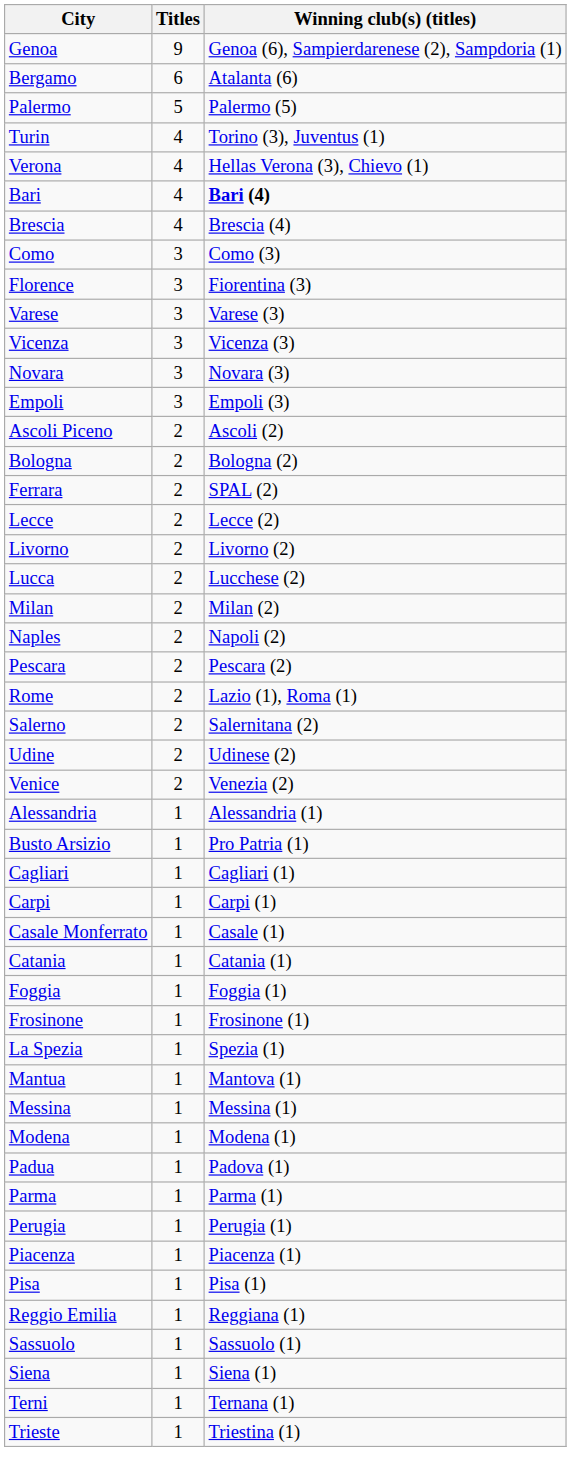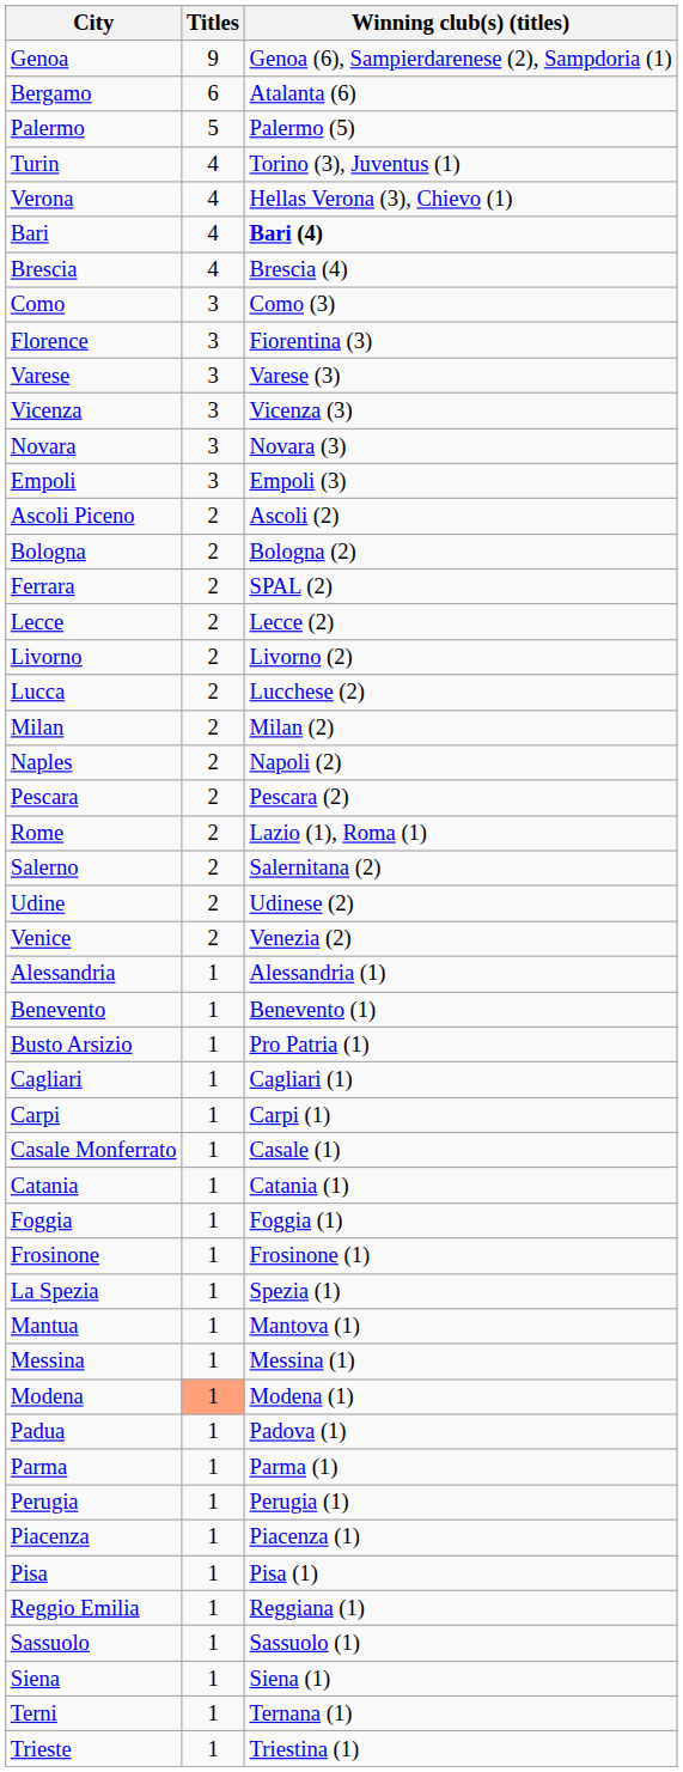 <table class="wikitable">
 <tr>
 <th>City</th>
 <th>Titles</th>
 <th>Winning club(s) (titles)</th>
 </tr>
 <tr>
 <td><a href='#'>Genoa</a></td>
 <td style="text-align: center;">9</td>
 <td><a href='#'>Genoa</a> (6), <a href='#'>Sampierdarenese</a> (2), <a href='#'>Sampdoria</a> (1)</td>
 </tr>
 <tr>
 <td><a href='#'>Bergamo</a></td>
 <td style="text-align: center;">6</td>
 <td><a href='#'>Atalanta</a> (6)</td>
 </tr>
 <tr>
 <td><a href='#'>Palermo</a></td>
 <td style="text-align: center;">5</td>
 <td><a href='#'>Palermo</a> (5)</td>
 </tr>
 <tr>
 <td><a href='#'>Turin</a></td>
 <td style="text-align: center;">4</td>
 <td><a href='#'>Torino</a> (3), <a href='#'>Juventus</a> (1)</td>
 </tr>
 <tr>
 <td><a href='#'>Verona</a></td>
 <td style="text-align: center;">4</td>
 <td><a href='#'>Hellas Verona</a> (3), <a href='#'>Chievo</a> (1)</td>
 </tr>
 <tr>
 <td><a href='#'>Bari</a></td>
 <td style="text-align: center;">4</td>
 <td><strong><a href='#'>Bari</a> (4)</strong></td>
 </tr>
 <tr>
 <td><a href='#'>Brescia</a></td>
 <td style="text-align: center;">4</td>
 <td><a href='#'>Brescia</a> (4)</td>
 </tr>
 <tr>
 <td><a href='#'>Como</a></td>
 <td style="text-align: center;">3</td>
 <td><a href='#'>Como</a> (3)</td>
 </tr>
 <tr>
 <td><a href='#'>Florence</a></td>
 <td style="text-align: center;">3</td>
 <td><a href='#'>Fiorentina</a> (3)</td>
 </tr>
 <tr>
 <td><a href='#'>Varese</a></td>
 <td style="text-align: center;">3</td>
 <td><a href='#'>Varese</a> (3)</td>
 </tr>
 <tr>
 <td><a href='#'>Vicenza</a></td>
 <td style="text-align: center;">3</td>
 <td><a href='#'>Vicenza</a> (3)</td>
 </tr>
 <tr>
 <td><a href='#'>Novara</a></td>
 <td style="text-align: center;">3</td>
 <td><a href='#'>Novara</a> (3)</td>
 </tr>
 <tr>
 <td><a href='#'>Empoli</a></td>
 <td style="text-align: center;">3</td>
 <td><a href='#'>Empoli</a> (3)</td>
 </tr>
 <tr>
 <td><a href='#'>Ascoli Piceno</a></td>
 <td style="text-align: center;">2</td>
 <td><a href='#'>Ascoli</a> (2)</td>
 </tr>
 <tr>
 <td><a href='#'>Bologna</a></td>
 <td style="text-align: center;">2</td>
 <td><a href='#'>Bologna</a> (2)</td>
 </tr>
 <tr>
 <td><a href='#'>Ferrara</a></td>
 <td style="text-align: center;">2</td>
 <td><a href='#'>SPAL</a> (2)</td>
 </tr>
 <tr>
 <td><a href='#'>Lecce</a></td>
 <td style="text-align: center;">2</td>
 <td><a href='#'>Lecce</a> (2)</td>
 </tr>
 <tr>
 <td><a href='#'>Livorno</a></td>
 <td style="text-align: center;">2</td>
 <td><a href='#'>Livorno</a> (2)</td>
 </tr>
 <tr>
 <td><a href='#'>Lucca</a></td>
 <td style="text-align: center;">2</td>
 <td><a href='#'>Lucchese</a> (2)</td>
 </tr>
 <tr>
 <td><a href='#'>Milan</a></td>
 <td style="text-align: center;">2</td>
 <td><a href='#'>Milan</a> (2)</td>
 </tr>
 <tr>
 <td><a href='#'>Naples</a></td>
 <td style="text-align: center;">2</td>
 <td><a href='#'>Napoli</a> (2)</td>
 </tr>
 <tr>
 <td><a href='#'>Pescara</a></td>
 <td style="text-align: center;">2</td>
 <td><a href='#'>Pescara</a> (2)</td>
 </tr>
 <tr>
 <td><a href='#'>Rome</a></td>
 <td style="text-align: center;">2</td>
 <td><a href='#'>Lazio</a> (1), <a href='#'>Roma</a> (1)</td>
 </tr>
 <tr>
 <td><a href='#'>Salerno</a></td>
 <td style="text-align: center;">2</td>
 <td><a href='#'>Salernitana</a> (2)</td>
 </tr>
 <tr>
 <td><a href='#'>Udine</a></td>
 <td style="text-align: center;">2</td>
 <td><a href='#'>Udinese</a> (2)</td>
 </tr>
 <tr>
 <td><a href='#'>Venice</a></td>
 <td style="text-align: center;">2</td>
 <td><a href='#'>Venezia</a> (2)</td>
 </tr>
 <tr>
 <td><a href='#'>Alessandria</a></td>
 <td style="text-align: center;">1</td>
 <td><a href='#'>Alessandria</a> (1)</td>
 </tr>
 <tr>
+<td><a href='#'>Benevento</a></td>
+<td style="text-align: center;">1</td>
+<td><a href='#'>Benevento</a> (1)</td>
+</tr>
+<tr>
 <td><a href='#'>Busto Arsizio</a></td>
 <td style="text-align: center;">1</td>
 <td><a href='#'>Pro Patria</a> (1)</td>
 </tr>
 <tr>
 <td><a href='#'>Cagliari</a></td>
 <td style="text-align: center;">1</td>
 <td><a href='#'>Cagliari</a> (1)</td>
 </tr>
 <tr>
 <td><a href='#'>Carpi</a></td>
 <td style="text-align: center;">1</td>
 <td><a href='#'>Carpi</a> (1)</td>
 </tr>
 <tr>
 <td><a href='#'>Casale Monferrato</a></td>
 <td style="text-align: center;">1</td>
 <td><a href='#'>Casale</a> (1)</td>
 </tr>
 <tr>
 <td><a href='#'>Catania</a></td>
 <td style="text-align: center;">1</td>
 <td><a href='#'>Catania</a> (1)</td>
 </tr>
 <tr>
 <td><a href='#'>Foggia</a></td>
 <td style="text-align: center;">1</td>
 <td><a href='#'>Foggia</a> (1)</td>
 </tr>
 <tr>
 <td><a href='#'>Frosinone</a></td>
 <td style="text-align: center;">1</td>
 <td><a href='#'>Frosinone</a> (1)</td>
 </tr>
 <tr>
 <td><a href='#'>La Spezia</a></td>
 <td style="text-align: center;">1</td>
 <td><a href='#'>Spezia</a> (1)</td>
 </tr>
 <tr>
 <td><a href='#'>Mantua</a></td>
 <td style="text-align: center;">1</td>
 <td><a href='#'>Mantova</a> (1)</td>
 </tr>
 <tr>
 <td><a href='#'>Messina</a></td>
 <td style="text-align: center;">1</td>
 <td><a href='#'>Messina</a> (1)</td>
 </tr>
 <tr>
 <td><a href='#'>Modena</a></td>
-<td style="text-align: center;">1</td>
+<td style="background: lightsalmon; text-align: center;">1</td>
 <td><a href='#'>Modena</a> (1)</td>
 </tr>
 <tr>
 <td><a href='#'>Padua</a></td>
 <td style="text-align: center;">1</td>
 <td><a href='#'>Padova</a> (1)</td>
 </tr>
 <tr>
 <td><a href='#'>Parma</a></td>
 <td style="text-align: center;">1</td>
 <td><a href='#'>Parma</a> (1)</td>
 </tr>
 <tr>
 <td><a href='#'>Perugia</a></td>
 <td style="text-align: center;">1</td>
 <td><a href='#'>Perugia</a> (1)</td>
 </tr>
 <tr>
 <td><a href='#'>Piacenza</a></td>
 <td style="text-align: center;">1</td>
 <td><a href='#'>Piacenza</a> (1)</td>
 </tr>
 <tr>
 <td><a href='#'>Pisa</a></td>
 <td style="text-align: center;">1</td>
 <td><a href='#'>Pisa</a> (1)</td>
 </tr>
 <tr>
 <td><a href='#'>Reggio Emilia</a></td>
 <td style="text-align: center;">1</td>
 <td><a href='#'>Reggiana</a> (1)</td>
 </tr>
 <tr>
 <td><a href='#'>Sassuolo</a></td>
 <td style="text-align: center;">1</td>
 <td><a href='#'>Sassuolo</a> (1)</td>
 </tr>
 <tr>
 <td><a href='#'>Siena</a></td>
 <td style="text-align: center;">1</td>
 <td><a href='#'>Siena</a> (1)</td>
 </tr>
 <tr>
 <td><a href='#'>Terni</a></td>
 <td style="text-align: center;">1</td>
 <td><a href='#'>Ternana</a> (1)</td>
 </tr>
 <tr>
 <td><a href='#'>Trieste</a></td>
 <td style="text-align: center;">1</td>
 <td><a href='#'>Triestina</a> (1)</td>
 </tr>
 </table>
